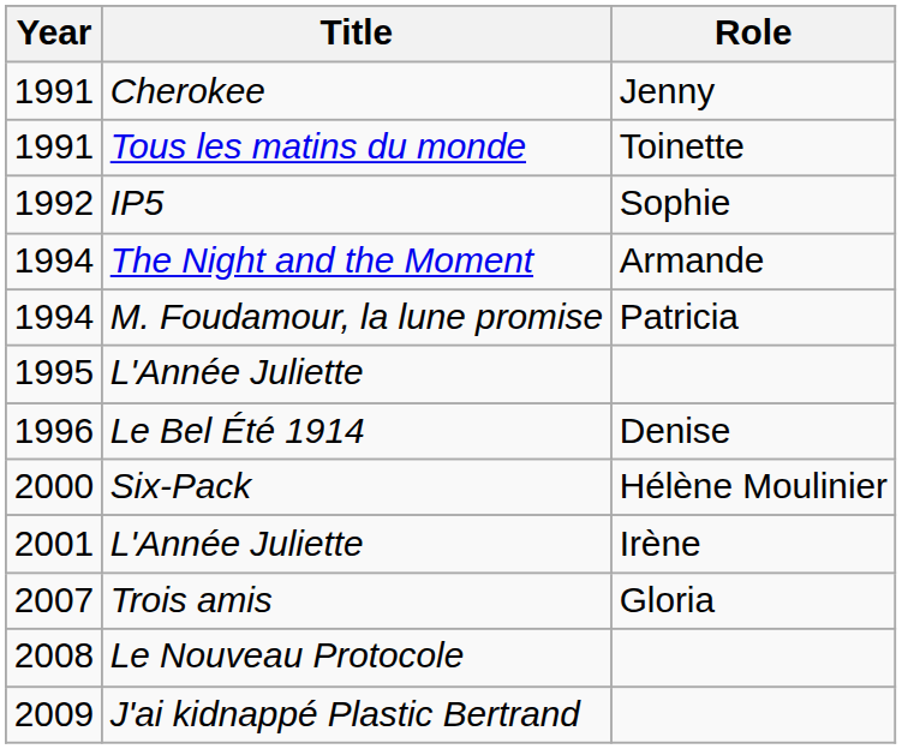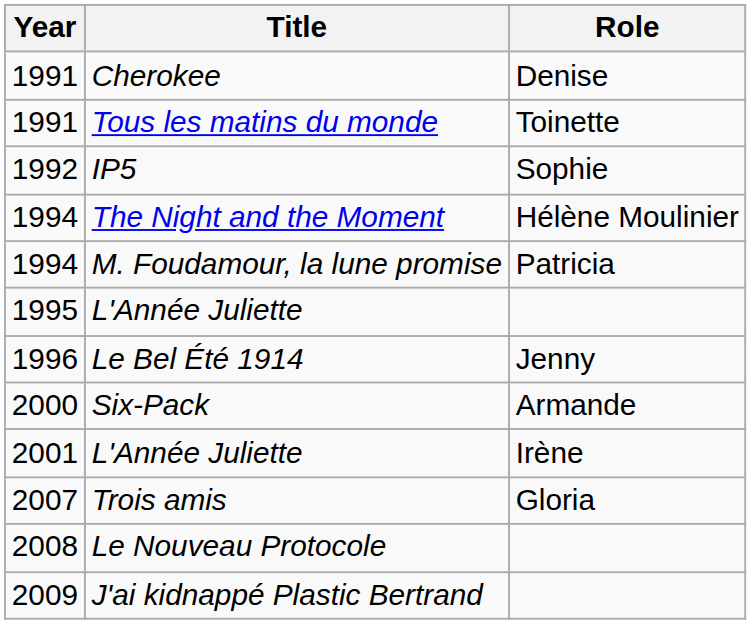 <table class="wikitable sortable">
 <tr>
 <th>Year</th>
 <th>Title</th>
 <th>Role</th>
 </tr>
 <tr>
 <td>1991</td>
 <td><em>Cherokee</em></td>
-<td>Jenny</td>
+<td>Denise</td>
 </tr>
 <tr>
 <td>1991</td>
 <td><em><a href='#'>Tous les matins du monde</a></em></td>
 <td>Toinette</td>
 </tr>
 <tr>
 <td>1992</td>
 <td><em>IP5</em></td>
 <td>Sophie</td>
 </tr>
 <tr>
 <td>1994</td>
 <td><em><a href='#'>The Night and the Moment</a></em></td>
-<td>Armande</td>
+<td>Hélène Moulinier</td>
 </tr>
 <tr>
 <td>1994</td>
 <td><em>M. Foudamour, la lune promise</em></td>
 <td>Patricia</td>
 </tr>
 <tr>
 <td>1995</td>
 <td><em>L'Année Juliette</em></td>
 <td></td>
 </tr>
 <tr>
 <td>1996</td>
 <td><em>Le Bel Été 1914</em></td>
-<td>Denise</td>
+<td>Jenny</td>
 </tr>
 <tr>
 <td>2000</td>
 <td><em>Six-Pack</em></td>
-<td>Hélène Moulinier</td>
+<td>Armande</td>
 </tr>
 <tr>
 <td>2001</td>
 <td><em>L'Année Juliette</em></td>
 <td>Irène</td>
 </tr>
 <tr>
 <td>2007</td>
 <td><em>Trois amis</em></td>
 <td>Gloria</td>
 </tr>
 <tr>
 <td>2008</td>
 <td><em>Le Nouveau Protocole</em></td>
 <td></td>
 </tr>
 <tr>
 <td>2009</td>
 <td><em>J'ai kidnappé Plastic Bertrand</em></td>
 <td></td>
 </tr>
 </table>
